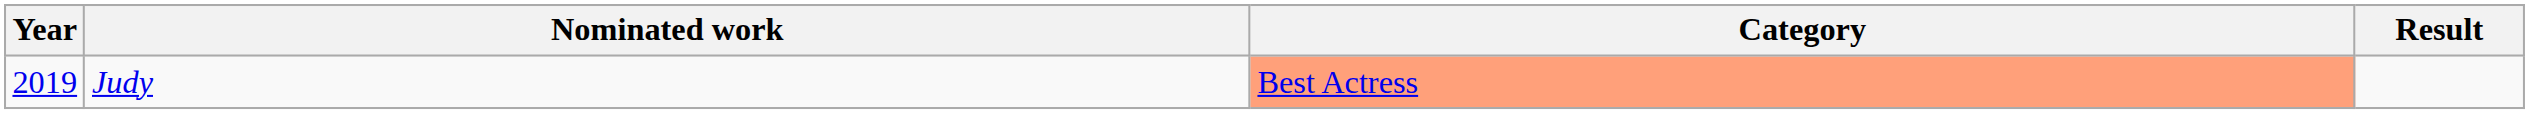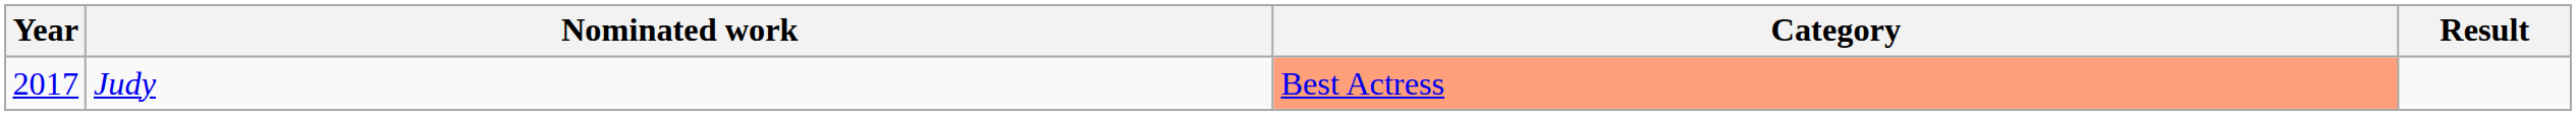 <table class="wikitable sortable">
 <tr>
 <th scope="col" style="width:1em;">Year</th>
 <th scope="col" style="width:39em;">Nominated work</th>
 <th scope="col" style="width:37em;">Category</th>
 <th scope="col" style="width:5em;">Result</th>
 </tr>
 <tr>
-<td><a href='#'>2019</a></td>
+<td><a href='#'>2017</a></td>
 <td><em><a href='#'>Judy</a></em></td>
 <td style="background: lightsalmon;"><a href='#'>Best Actress</a></td>
 <td></td>
 </tr>
 </table>
